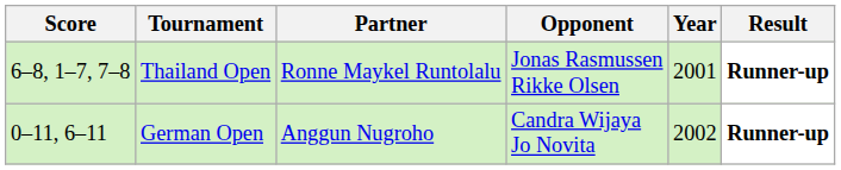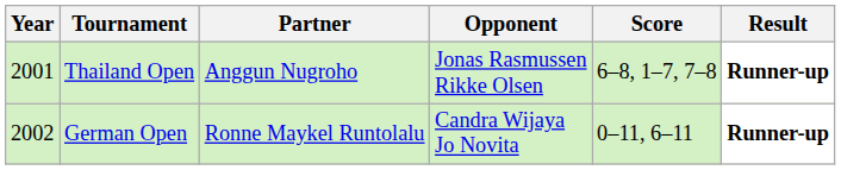 <table class="sortable wikitable" style="font-size: 90%;">
 <tr>
-<th>Score</th>
+<th>Year</th>
 <th>Tournament</th>
 <th>Partner</th>
 <th>Opponent</th>
-<th>Year</th>
+<th>Score</th>
 <th>Result</th>
 </tr>
 <tr style="background:#D4F1C5">
+<td align="center">2001</td>
+<td align="left"><a href='#'>Thailand Open</a></td>
+<td align="left"> <a href='#'>Anggun Nugroho</a></td>
+<td align="left"> <a href='#'>Jonas Rasmussen</a><br> <a href='#'>Rikke Olsen</a></td>
 <td align="left">6–8, 1–7, 7–8</td>
-<td align="left"><a href='#'>Thailand Open</a></td>
-<td align="left"> <a href='#'>Ronne Maykel Runtolalu</a></td>
-<td align="left"> <a href='#'>Jonas Rasmussen</a><br> <a href='#'>Rikke Olsen</a></td>
-<td align="center">2001</td>
 <td style="text-align:left; background:white"> <strong>Runner-up</strong></td>
 </tr>
 <tr style="background:#D4F1C5">
+<td align="center">2002</td>
+<td align="left"><a href='#'>German Open</a></td>
+<td align="left"> <a href='#'>Ronne Maykel Runtolalu</a></td>
+<td align="left"> <a href='#'>Candra Wijaya</a><br> <a href='#'>Jo Novita</a></td>
 <td align="left">0–11, 6–11</td>
-<td align="left"><a href='#'>German Open</a></td>
-<td align="left"> <a href='#'>Anggun Nugroho</a></td>
-<td align="left"> <a href='#'>Candra Wijaya</a><br> <a href='#'>Jo Novita</a></td>
-<td align="center">2002</td>
 <td style="text-align:left; background:white"> <strong>Runner-up</strong></td>
 </tr>
 </table>
